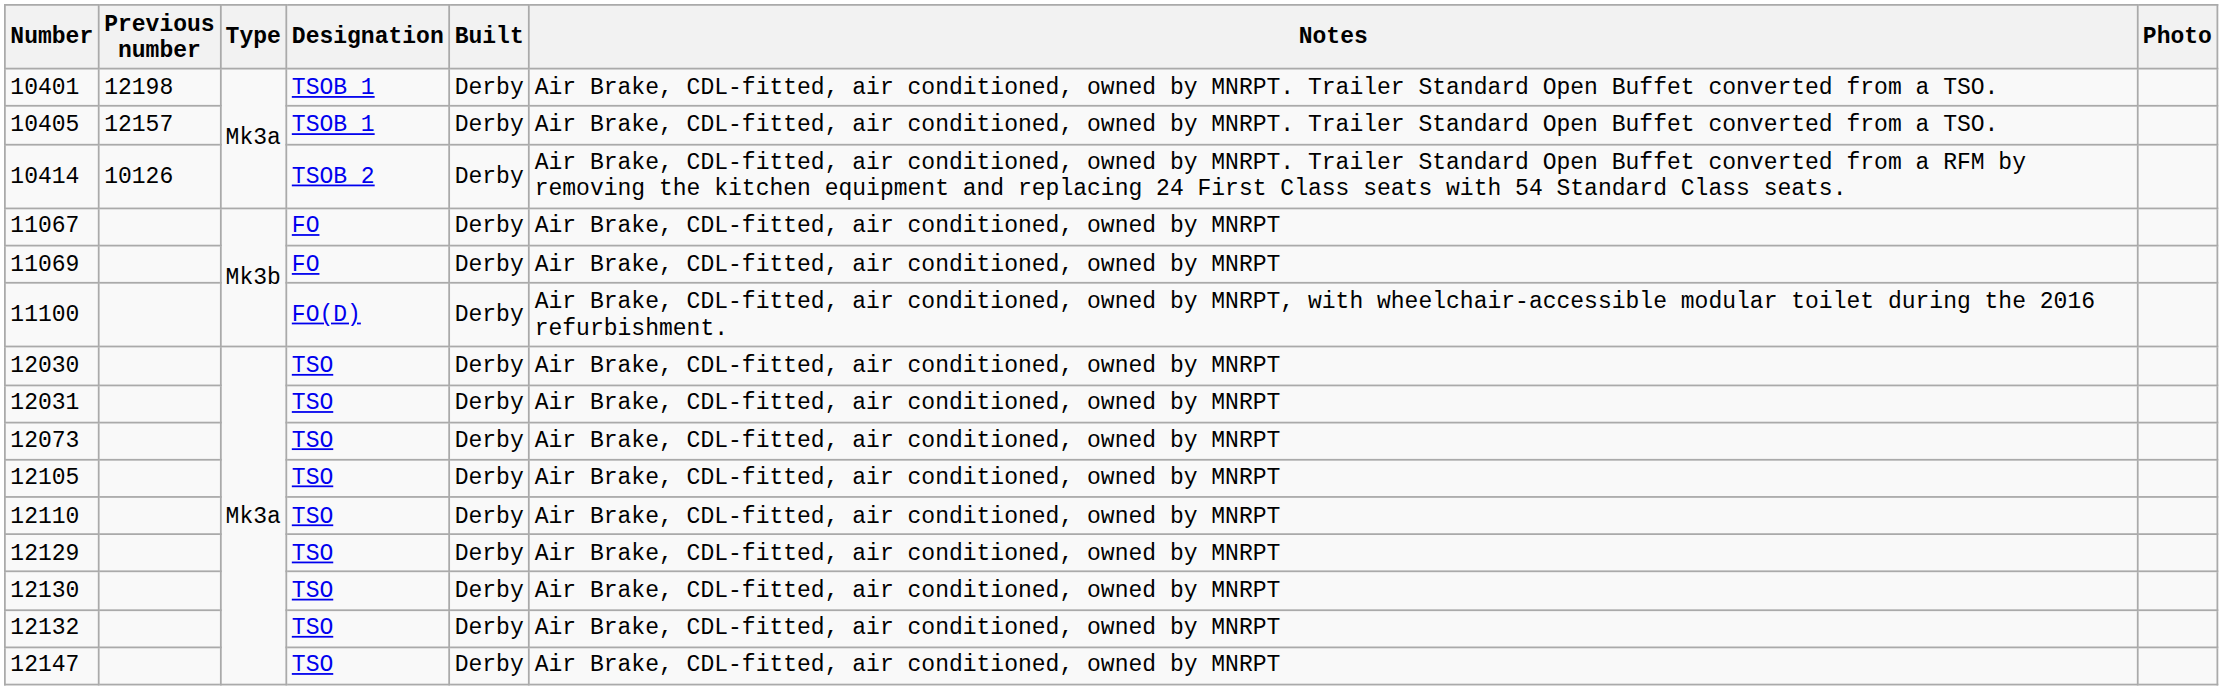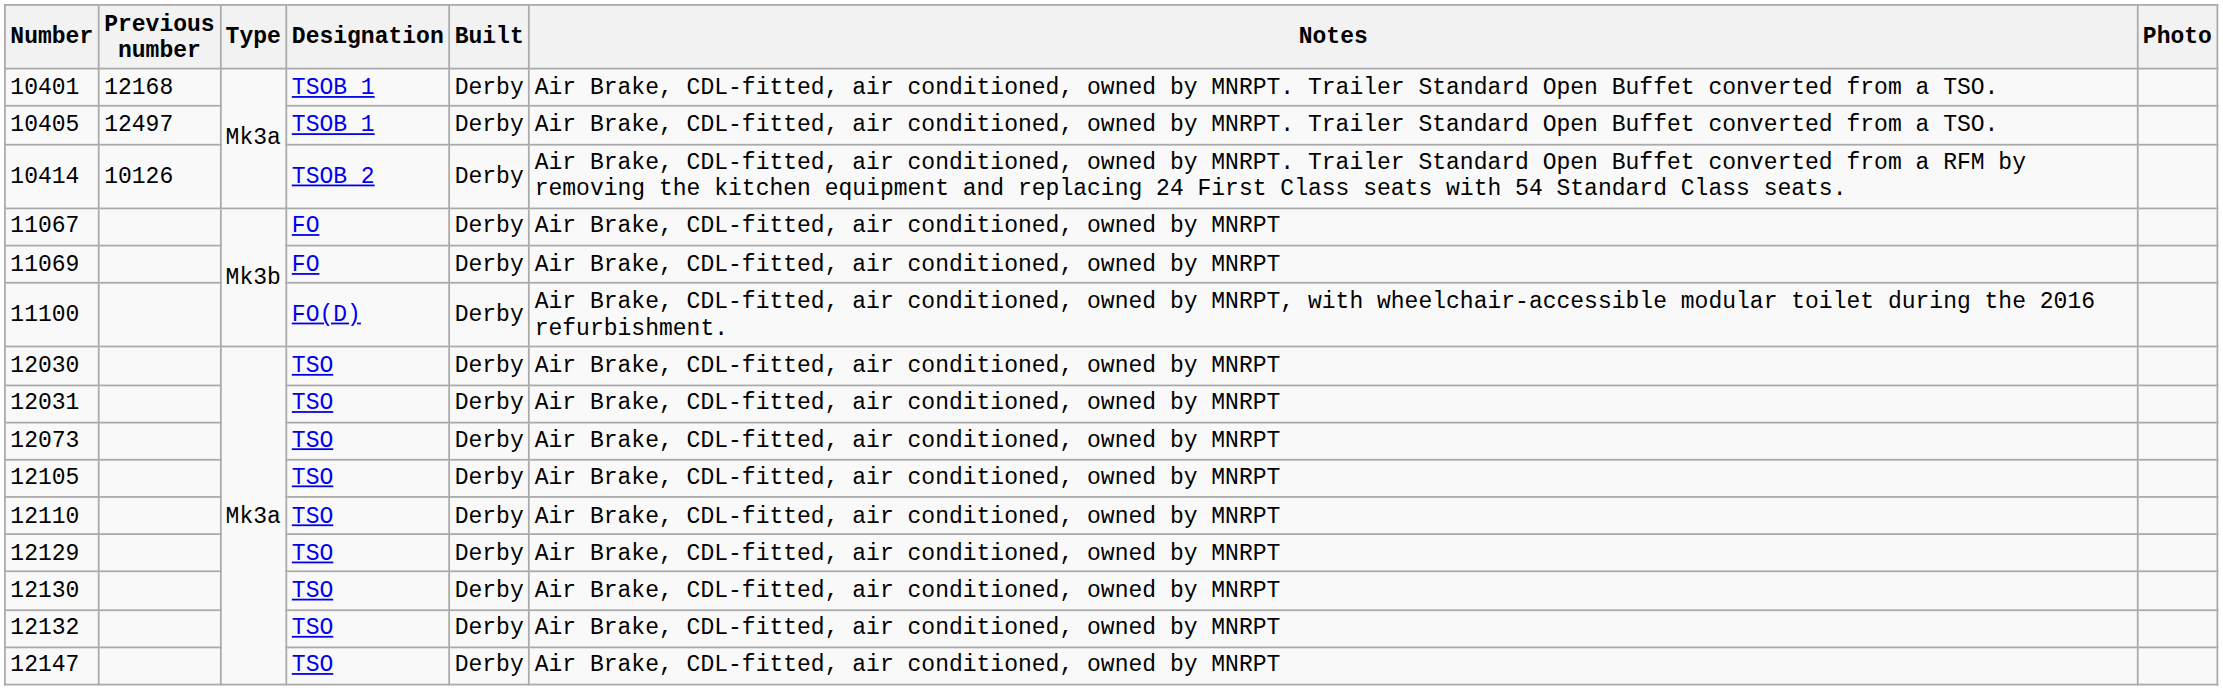 <table class="wikitable">
 <tr>
 <th>Number</th>
 <th>Previous<br>number</th>
 <th>Type</th>
 <th>Designation</th>
 <th>Built</th>
 <th>Notes</th>
 <th>Photo</th>
 </tr>
 <tr>
 <td>10401</td>
-<td>12198</td>
+<td>12168</td>
 <td rowspan=3>Mk3a</td>
 <td><a href='#'>TSOB 1</a></td>
 <td>Derby</td>
 <td>Air Brake, CDL-fitted, air conditioned, owned by MNRPT. Trailer Standard Open Buffet converted from a TSO.</td>
 <td></td>
 </tr>
 <tr>
 <td>10405</td>
-<td>12157</td>
+<td>12497</td>
 <td><a href='#'>TSOB 1</a></td>
 <td>Derby</td>
 <td>Air Brake, CDL-fitted, air conditioned, owned by MNRPT. Trailer Standard Open Buffet converted from a TSO.</td>
 <td></td>
 </tr>
 <tr>
 <td>10414</td>
 <td>10126</td>
 <td><a href='#'>TSOB 2</a></td>
 <td>Derby</td>
 <td>Air Brake, CDL-fitted, air conditioned, owned by MNRPT. Trailer Standard Open Buffet converted from a RFM by removing the kitchen equipment and replacing 24 First Class seats with 54 Standard Class seats.</td>
 <td></td>
 </tr>
 <tr>
 <td>11067</td>
 <td></td>
 <td rowspan=3>Mk3b</td>
 <td><a href='#'>FO</a></td>
 <td>Derby</td>
 <td>Air Brake, CDL-fitted, air conditioned, owned by MNRPT</td>
 <td></td>
 </tr>
 <tr>
 <td>11069</td>
 <td></td>
 <td><a href='#'>FO</a></td>
 <td>Derby</td>
 <td>Air Brake, CDL-fitted, air conditioned, owned by MNRPT</td>
 <td></td>
 </tr>
 <tr>
 <td>11100</td>
 <td></td>
 <td><a href='#'>FO(D)</a></td>
 <td>Derby</td>
 <td>Air Brake, CDL-fitted, air conditioned, owned by MNRPT, with wheelchair-accessible modular toilet during the 2016 refurbishment.</td>
 <td></td>
 </tr>
 <tr>
 <td>12030</td>
 <td></td>
 <td rowspan=9>Mk3a</td>
 <td><a href='#'>TSO</a></td>
 <td>Derby</td>
 <td>Air Brake, CDL-fitted, air conditioned, owned by MNRPT</td>
 <td></td>
 </tr>
 <tr>
 <td>12031</td>
 <td></td>
 <td><a href='#'>TSO</a></td>
 <td>Derby</td>
 <td>Air Brake, CDL-fitted, air conditioned, owned by MNRPT</td>
 <td></td>
 </tr>
 <tr>
 <td>12073</td>
 <td></td>
 <td><a href='#'>TSO</a></td>
 <td>Derby</td>
 <td>Air Brake, CDL-fitted, air conditioned, owned by MNRPT</td>
 <td></td>
 </tr>
 <tr>
 <td>12105</td>
 <td></td>
 <td><a href='#'>TSO</a></td>
 <td>Derby</td>
 <td>Air Brake, CDL-fitted, air conditioned, owned by MNRPT</td>
 <td></td>
 </tr>
 <tr>
 <td>12110</td>
 <td></td>
 <td><a href='#'>TSO</a></td>
 <td>Derby</td>
 <td>Air Brake, CDL-fitted, air conditioned, owned by MNRPT</td>
 <td></td>
 </tr>
 <tr>
 <td>12129</td>
 <td></td>
 <td><a href='#'>TSO</a></td>
 <td>Derby</td>
 <td>Air Brake, CDL-fitted, air conditioned, owned by MNRPT</td>
 <td></td>
 </tr>
 <tr>
 <td>12130</td>
 <td></td>
 <td><a href='#'>TSO</a></td>
 <td>Derby</td>
 <td>Air Brake, CDL-fitted, air conditioned, owned by MNRPT</td>
 <td></td>
 </tr>
 <tr>
 <td>12132</td>
 <td></td>
 <td><a href='#'>TSO</a></td>
 <td>Derby</td>
 <td>Air Brake, CDL-fitted, air conditioned, owned by MNRPT</td>
 <td></td>
 </tr>
 <tr>
 <td>12147</td>
 <td></td>
 <td><a href='#'>TSO</a></td>
 <td>Derby</td>
 <td>Air Brake, CDL-fitted, air conditioned, owned by MNRPT</td>
 <td></td>
 </tr>
 </table>
